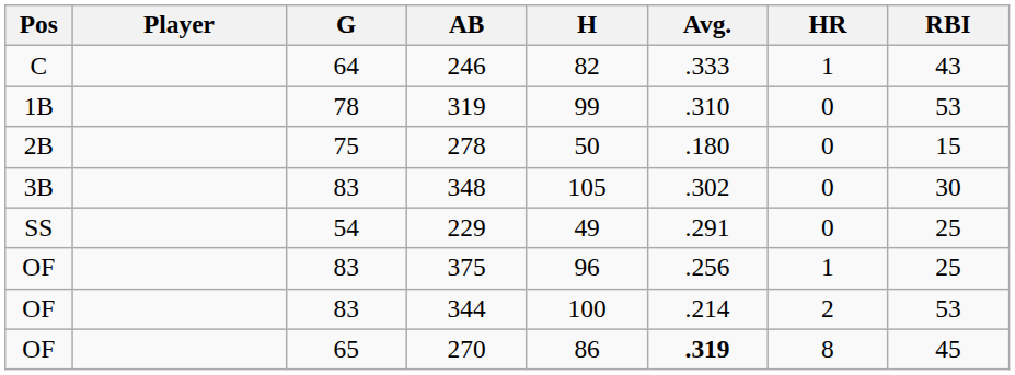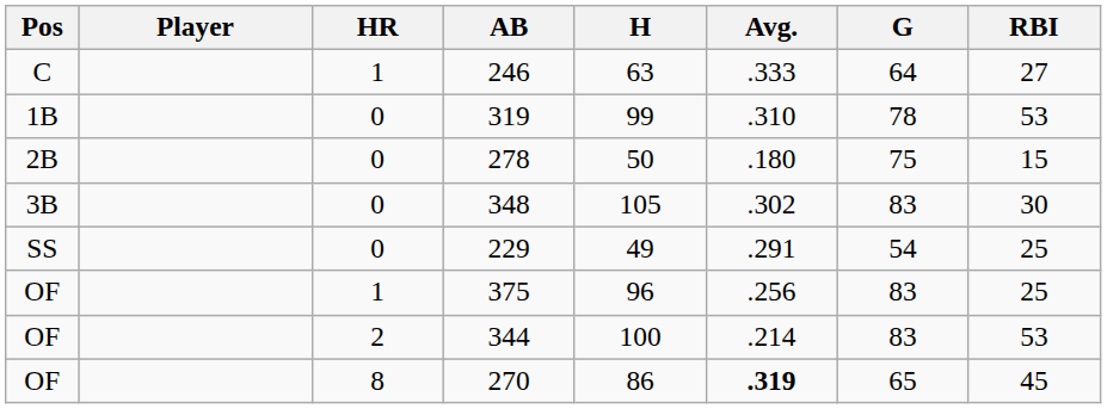 <table class="wikitable sortable">
 <tr>
 <th bgcolor="#DDDDFF" width="5%">Pos</th>
 <th bgcolor="#DDDDFF" width="16%">Player</th>
-<th bgcolor="#DDDDFF" width="9%">G</th>
+<th bgcolor="#DDDDFF" width="9%">HR</th>
 <th bgcolor="#DDDDFF" width="9%">AB</th>
 <th bgcolor="#DDDDFF" width="9%">H</th>
 <th bgcolor="#DDDDFF" width="9%">Avg.</th>
-<th bgcolor="#DDDDFF" width="9%">HR</th>
+<th bgcolor="#DDDDFF" width="9%">G</th>
 <th bgcolor="#DDDDFF" width="9%">RBI</th>
 </tr>
 <tr align="center">
 <td>C</td>
 <td></td>
+<td>1</td>
+<td>246</td>
+<td>63</td>
+<td>.333</td>
 <td>64</td>
-<td>246</td>
-<td>82</td>
-<td>.333</td>
-<td>1</td>
-<td>43</td>
+<td>27</td>
 </tr>
 <tr align="center">
 <td>1B</td>
 <td></td>
-<td>78</td>
+<td>0</td>
 <td>319</td>
 <td>99</td>
 <td>.310</td>
-<td>0</td>
+<td>78</td>
 <td>53</td>
 </tr>
 <tr align="center">
 <td>2B</td>
 <td></td>
-<td>75</td>
+<td>0</td>
 <td>278</td>
 <td>50</td>
 <td>.180</td>
-<td>0</td>
+<td>75</td>
 <td>15</td>
 </tr>
 <tr align="center">
 <td>3B</td>
 <td></td>
-<td>83</td>
+<td>0</td>
 <td>348</td>
 <td>105</td>
 <td>.302</td>
-<td>0</td>
+<td>83</td>
 <td>30</td>
 </tr>
 <tr align="center">
 <td>SS</td>
 <td></td>
-<td>54</td>
+<td>0</td>
 <td>229</td>
 <td>49</td>
 <td>.291</td>
-<td>0</td>
+<td>54</td>
 <td>25</td>
 </tr>
 <tr align="center">
 <td>OF</td>
 <td></td>
-<td>83</td>
+<td>1</td>
 <td>375</td>
 <td>96</td>
 <td>.256</td>
-<td>1</td>
+<td>83</td>
 <td>25</td>
 </tr>
 <tr align="center">
 <td>OF</td>
 <td></td>
-<td>83</td>
+<td>2</td>
 <td>344</td>
 <td>100</td>
 <td>.214</td>
-<td>2</td>
+<td>83</td>
 <td>53</td>
 </tr>
 <tr align="center">
 <td>OF</td>
 <td></td>
-<td>65</td>
+<td>8</td>
 <td>270</td>
 <td>86</td>
 <td><strong>.319</strong></td>
-<td>8</td>
+<td>65</td>
 <td>45</td>
 </tr>
 </table>
